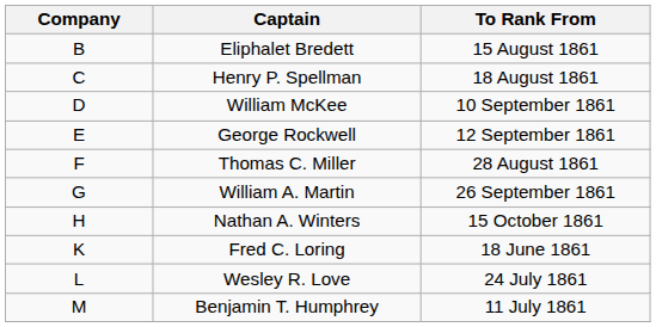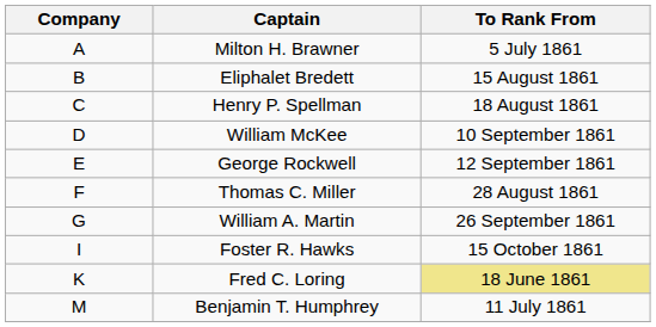 <table class="wikitable" style="text-align:center; width:45%;">
 <tr>
 <th width=8%>Company</th>
 <th width=20%>Captain</th>
 <th width=17%>To Rank From</th>
+</tr>
+<tr>
+<td rowspan=1>A</td>
+<td>Milton H. Brawner</td>
+<td>5 July 1861</td>
 </tr>
 <tr>
 <td rowspan=1>B</td>
 <td>Eliphalet Bredett</td>
 <td>15 August 1861</td>
 </tr>
 <tr>
 <td rowspan=1>C</td>
 <td>Henry P. Spellman</td>
 <td>18 August 1861</td>
 </tr>
 <tr>
 <td rowspan=1>D</td>
 <td>William McKee</td>
 <td>10 September 1861</td>
 </tr>
 <tr>
 <td rowspan=1>E</td>
 <td>George Rockwell</td>
 <td>12 September 1861</td>
 </tr>
 <tr>
 <td rowspan=1>F</td>
 <td>Thomas C. Miller</td>
 <td>28 August 1861</td>
 </tr>
 <tr>
 <td rowspan=1>G</td>
 <td>William A. Martin</td>
 <td>26 September 1861</td>
 </tr>
 <tr>
-<td rowspan=1>H</td>
-<td>Nathan A. Winters</td>
+<td rowspan=1>I</td>
+<td>Foster R. Hawks</td>
 <td>15 October 1861</td>
 </tr>
 <tr>
 <td rowspan=1>K</td>
 <td>Fred C. Loring</td>
-<td>18 June 1861</td>
-</tr>
-<tr>
-<td rowspan=1>L</td>
-<td>Wesley R. Love</td>
-<td>24 July 1861</td>
+<td style="background: khaki;">18 June 1861</td>
 </tr>
 <tr>
 <td rowspan=1>M</td>
 <td>Benjamin T. Humphrey</td>
 <td>11 July 1861</td>
 </tr>
 <tr>
 </tr>
 </table>
